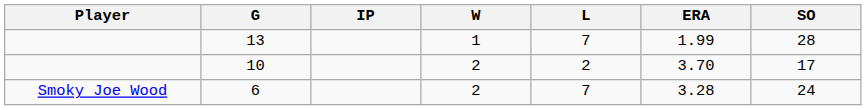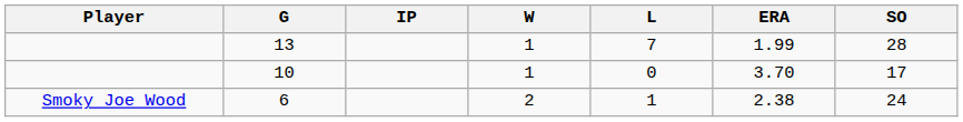 <table class="wikitable sortable" style="text-align:center; font-size: 95%;">
 <tr>
 <th bgcolor="#DDDDFF" width="16%">Player</th>
 <th bgcolor="#DDDDFF" width="9%">G</th>
 <th bgcolor="#DDDDFF" width="9%">IP</th>
 <th bgcolor="#DDDDFF" width="9%">W</th>
 <th bgcolor="#DDDDFF" width="9%">L</th>
 <th bgcolor="#DDDDFF" width="9%">ERA</th>
 <th bgcolor="#DDDDFF" width="9%">SO</th>
 </tr>
 <tr>
 <td></td>
 <td>13</td>
 <td></td>
 <td>1</td>
 <td>7</td>
 <td>1.99</td>
 <td>28</td>
 </tr>
 <tr>
 <td></td>
 <td>10</td>
 <td></td>
-<td>2</td>
-<td>2</td>
+<td>1</td>
+<td>0</td>
 <td>3.70</td>
 <td>17</td>
 </tr>
 <tr>
 <td><a href='#'>Smoky Joe Wood</a></td>
 <td>6</td>
 <td></td>
 <td>2</td>
-<td>7</td>
-<td>3.28</td>
+<td>1</td>
+<td>2.38</td>
 <td>24</td>
 </tr>
 </table>
